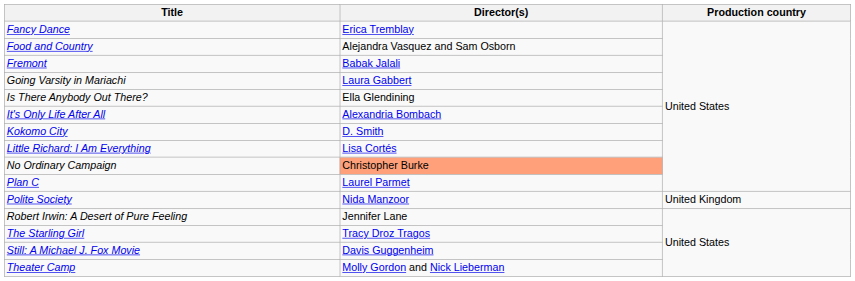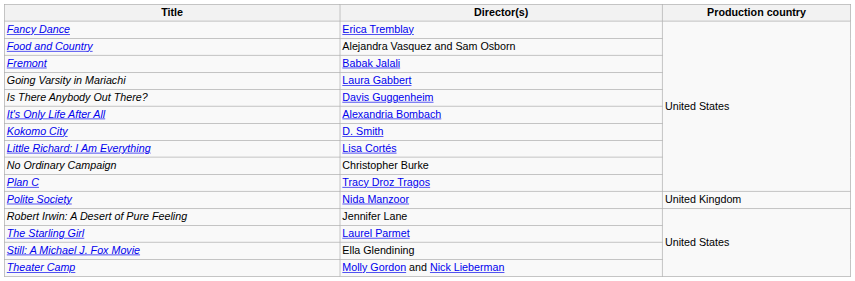 <table class="wikitable plainrowheaders" style="width:100%; margin-bottom:4px">
 <tr>
 <th scope="col">Title</th>
 <th scope="col">Director(s)</th>
 <th scope="col">Production country</th>
 </tr>
 <tr>
 <td><em><a href='#'>Fancy Dance</a></em></td>
 <td><a href='#'>Erica Tremblay</a></td>
 <td rowspan="10">United States</td>
 </tr>
 <tr>
 <td><em><a href='#'>Food and Country</a></em></td>
 <td>Alejandra Vasquez and Sam Osborn</td>
 </tr>
 <tr>
 <td><em><a href='#'>Fremont</a></em></td>
 <td><a href='#'>Babak Jalali</a></td>
 </tr>
 <tr>
 <td><em>Going Varsity in Mariachi</em></td>
 <td><a href='#'>Laura Gabbert</a></td>
 </tr>
 <tr>
 <td><em>Is There Anybody Out There?</em></td>
-<td>Ella Glendining</td>
+<td><a href='#'>Davis Guggenheim</a></td>
 </tr>
 <tr>
 <td><em><a href='#'>It's Only Life After All</a></em></td>
 <td><a href='#'>Alexandria Bombach</a></td>
 </tr>
 <tr>
 <td><em><a href='#'>Kokomo City</a></em></td>
 <td><a href='#'>D. Smith</a></td>
 </tr>
 <tr>
 <td><em><a href='#'>Little Richard: I Am Everything</a></em></td>
 <td><a href='#'>Lisa Cortés</a></td>
 </tr>
 <tr>
 <td><em>No Ordinary Campaign</em></td>
-<td style="background: lightsalmon;">Christopher Burke</td>
+<td>Christopher Burke</td>
 </tr>
 <tr>
 <td><em><a href='#'>Plan C</a></em></td>
-<td><a href='#'>Laurel Parmet</a></td>
+<td><a href='#'>Tracy Droz Tragos</a></td>
 </tr>
 <tr>
 <td><em><a href='#'>Polite Society</a></em></td>
 <td><a href='#'>Nida Manzoor</a></td>
 <td>United Kingdom</td>
 </tr>
 <tr>
 <td><em>Robert Irwin: A Desert of Pure Feeling</em></td>
 <td>Jennifer Lane</td>
 <td rowspan="4">United States</td>
 </tr>
 <tr>
 <td><em><a href='#'>The Starling Girl</a></em></td>
-<td><a href='#'>Tracy Droz Tragos</a></td>
+<td><a href='#'>Laurel Parmet</a></td>
 </tr>
 <tr>
 <td><em><a href='#'>Still: A Michael J. Fox Movie</a></em></td>
-<td><a href='#'>Davis Guggenheim</a></td>
+<td>Ella Glendining</td>
 </tr>
 <tr>
 <td><em><a href='#'>Theater Camp</a></em></td>
 <td><a href='#'>Molly Gordon</a> and <a href='#'>Nick Lieberman</a></td>
 </tr>
 </table>
